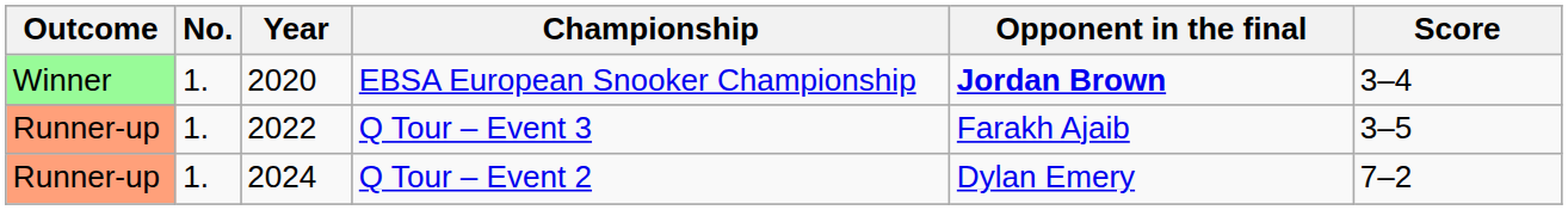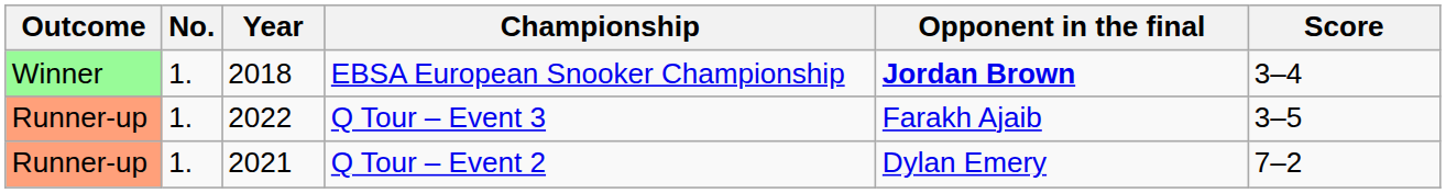 <table class="sortable wikitable">
 <tr>
 <th width="80">Outcome</th>
 <th width="20">No.</th>
 <th width="50">Year</th>
 <th width="300">Championship</th>
 <th width="200">Opponent in the final</th>
 <th width="100">Score</th>
 </tr>
 <tr>
 <td style="background:#98fb98;">Winner</td>
 <td>1.</td>
-<td>2020</td>
+<td>2018</td>
 <td><a href='#'>EBSA European Snooker Championship</a></td>
 <td><strong> <a href='#'>Jordan Brown</a></strong></td>
 <td>3–4</td>
 </tr>
 <tr>
 <td style="background:#ffa07a;">Runner-up</td>
 <td>1.</td>
 <td>2022</td>
 <td><a href='#'>Q Tour – Event 3</a></td>
 <td> <a href='#'>Farakh Ajaib</a></td>
 <td>3–5</td>
 </tr>
 <tr>
 <td style="background:#ffa07a;">Runner-up</td>
 <td>1.</td>
-<td>2024</td>
+<td>2021</td>
 <td><a href='#'>Q Tour – Event 2</a></td>
 <td> <a href='#'>Dylan Emery</a></td>
 <td>7–2</td>
 </tr>
 </table>
